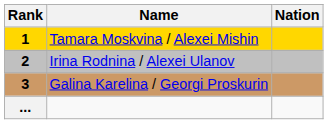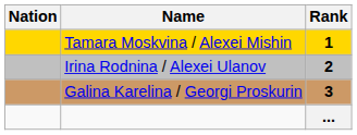 <table class="wikitable">
 <tr>
+<th>Nation</th>
+<th>Name</th>
 <th>Rank</th>
-<th>Name</th>
-<th>Nation</th>
 </tr>
 <tr bgcolor="gold">
+<td></td>
+<td><a href='#'>Tamara Moskvina</a> / <a href='#'>Alexei Mishin</a></td>
 <td align="center"><strong>1</strong></td>
-<td><a href='#'>Tamara Moskvina</a> / <a href='#'>Alexei Mishin</a></td>
-<td></td>
 </tr>
 <tr bgcolor="silver">
+<td></td>
+<td><a href='#'>Irina Rodnina</a> / <a href='#'>Alexei Ulanov</a></td>
 <td align="center"><strong>2</strong></td>
-<td><a href='#'>Irina Rodnina</a> / <a href='#'>Alexei Ulanov</a></td>
-<td></td>
 </tr>
 <tr bgcolor="cc9966">
+<td></td>
+<td><a href='#'>Galina Karelina</a> / <a href='#'>Georgi Proskurin</a></td>
 <td align="center"><strong>3</strong></td>
-<td><a href='#'>Galina Karelina</a> / <a href='#'>Georgi Proskurin</a></td>
-<td></td>
 </tr>
 <tr>
-<th>...</th>
 <td></td>
 <td></td>
+<th>...</th>
 </tr>
 </table>
